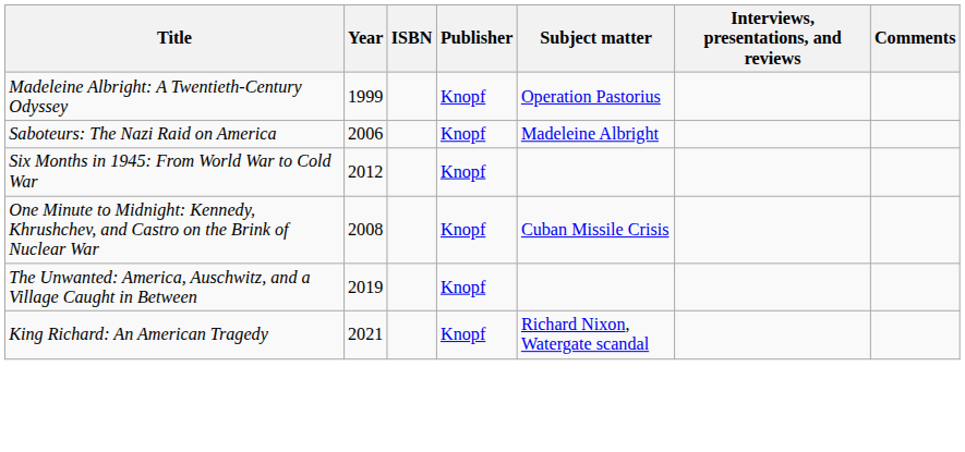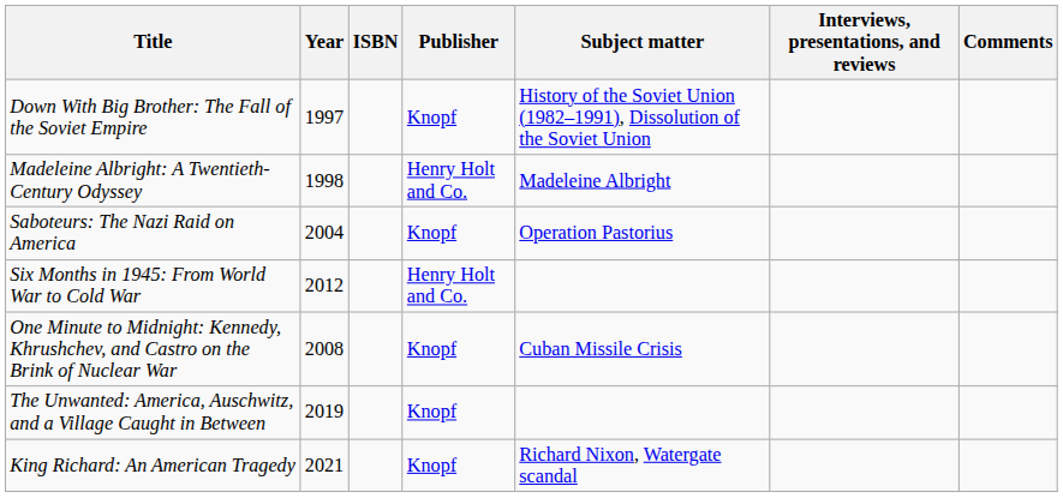 <table class="wikitable">
 <tr>
 <th>Title</th>
 <th>Year</th>
 <th>ISBN</th>
 <th>Publisher</th>
 <th>Subject matter</th>
 <th>Interviews, presentations, and reviews</th>
 <th>Comments</th>
 </tr>
 <tr>
+<td><em>Down With Big Brother: The Fall of the Soviet Empire</em></td>
+<td>1997</td>
+<td></td>
+<td><a href='#'>Knopf</a></td>
+<td><a href='#'>History of the Soviet Union (1982–1991)</a>, <a href='#'>Dissolution of the Soviet Union</a></td>
+<td></td>
+<td></td>
+</tr>
+<tr>
 <td><em>Madeleine Albright: A Twentieth-Century Odyssey</em></td>
-<td>1999</td>
+<td>1998</td>
+<td></td>
+<td><a href='#'>Henry Holt and Co.</a></td>
+<td><a href='#'>Madeleine Albright</a></td>
+<td></td>
+<td></td>
+</tr>
+<tr>
+<td><em>Saboteurs: The Nazi Raid on America</em></td>
+<td>2004</td>
 <td></td>
 <td><a href='#'>Knopf</a></td>
 <td><a href='#'>Operation Pastorius</a></td>
 <td></td>
 <td></td>
 </tr>
 <tr>
-<td><em>Saboteurs: The Nazi Raid on America</em></td>
-<td>2006</td>
-<td></td>
-<td><a href='#'>Knopf</a></td>
-<td><a href='#'>Madeleine Albright</a></td>
-<td></td>
-<td></td>
-</tr>
-<tr>
 <td><em>Six Months in 1945: From World War to Cold War</em></td>
 <td>2012</td>
 <td></td>
-<td><a href='#'>Knopf</a></td>
+<td><a href='#'>Henry Holt and Co.</a></td>
 <td></td>
 <td></td>
 <td></td>
 </tr>
 <tr>
 <td><em>One Minute to Midnight: Kennedy, Khrushchev, and Castro on the Brink of Nuclear War</em></td>
 <td>2008</td>
 <td></td>
 <td><a href='#'>Knopf</a></td>
 <td><a href='#'>Cuban Missile Crisis</a></td>
 <td><br></td>
 <td></td>
 </tr>
 <tr>
 <td><em>The Unwanted: America, Auschwitz, and a Village Caught in Between</em></td>
 <td>2019</td>
 <td></td>
 <td><a href='#'>Knopf</a></td>
 <td></td>
 <td></td>
 <td></td>
 </tr>
 <tr>
 <td><em>King Richard: An American Tragedy</em></td>
 <td>2021</td>
 <td></td>
 <td><a href='#'>Knopf</a></td>
 <td><a href='#'>Richard Nixon</a>, <a href='#'>Watergate scandal</a></td>
 <td></td>
 <td></td>
 </tr>
 </table>
